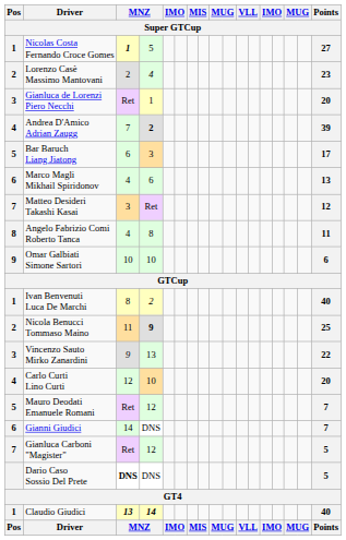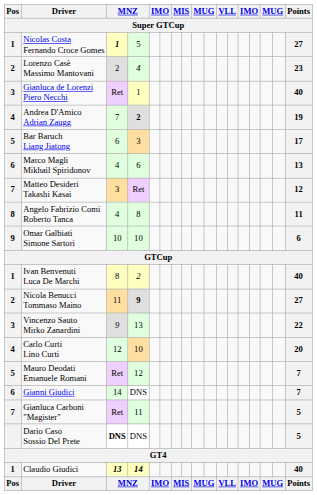 <table class="wikitable" style="font-size:85%; text-align:center">
 <tr style="background:#f9f9f9" valign="top">
 <th valign="middle">Pos</th>
 <th valign="middle">Driver</th>
 <th colspan=2><a href='#'>MNZ</a><br></th>
 <th colspan=2><a href='#'>IMO</a><br></th>
 <th colspan=2><a href='#'>MIS</a><br></th>
 <th colspan=2><a href='#'>MUG</a><br></th>
 <th colspan=2><a href='#'>VLL</a><br></th>
 <th colspan=2><a href='#'>IMO</a><br></th>
 <th colspan=2><a href='#'>MUG</a><br></th>
 <th valign="middle">Points</th>
 </tr>
 <tr>
 <th colspan=17>Super GTCup</th>
 </tr>
 <tr>
 <th>1</th>
 <td align=left> <a href='#'>Nicolas Costa</a><br> Fernando Croce Gomes</td>
 <td style="background:#FFFFBF;"><strong><em>1</em></strong></td>
 <td style="background:#DFFFDF;">5</td>
 <td></td>
 <td></td>
 <td></td>
 <td></td>
 <td></td>
 <td></td>
 <td></td>
 <td></td>
 <td></td>
 <td></td>
 <td></td>
 <td></td>
 <th>27</th>
 </tr>
 <tr>
 <th>2</th>
 <td align=left> Lorenzo Casè<br> Massimo Mantovani</td>
 <td style="background:#DFDFDF;">2</td>
 <td style="background:#DFFFDF;"><em>4</em></td>
 <td></td>
 <td></td>
 <td></td>
 <td></td>
 <td></td>
 <td></td>
 <td></td>
 <td></td>
 <td></td>
 <td></td>
 <td></td>
 <td></td>
 <th>23</th>
 </tr>
 <tr>
 <th>3</th>
 <td align=left> <a href='#'>Gianluca de Lorenzi</a><br> <a href='#'>Piero Necchi</a></td>
 <td style="background:#efcfff;">Ret</td>
 <td style="background:#FFFFBF;">1</td>
 <td></td>
 <td></td>
 <td></td>
 <td></td>
 <td></td>
 <td></td>
 <td></td>
 <td></td>
 <td></td>
 <td></td>
 <td></td>
 <td></td>
-<th>20</th>
+<th>40</th>
 </tr>
 <tr>
 <th>4</th>
 <td align=left> Andrea D'Amico<br> <a href='#'>Adrian Zaugg</a></td>
 <td style="background:#DFFFDF;">7</td>
 <td style="background:#DFDFDF;"><strong>2</strong></td>
 <td></td>
 <td></td>
 <td></td>
 <td></td>
 <td></td>
 <td></td>
 <td></td>
 <td></td>
 <td></td>
 <td></td>
 <td></td>
 <td></td>
-<th>39</th>
+<th>19</th>
 </tr>
 <tr>
 <th>5</th>
 <td align=left> Bar Baruch<br> <a href='#'>Liang Jiatong</a></td>
 <td style="background:#DFFFDF;">6</td>
 <td style="background:#FFDF9F;">3</td>
 <td></td>
 <td></td>
 <td></td>
 <td></td>
 <td></td>
 <td></td>
 <td></td>
 <td></td>
 <td></td>
 <td></td>
 <td></td>
 <td></td>
 <th>17</th>
 </tr>
 <tr>
 <th>6</th>
 <td align=left> Marco Magli<br> Mikhail Spiridonov</td>
 <td style="background:#DFFFDF;">4</td>
 <td style="background:#DFFFDF;">6</td>
 <td></td>
 <td></td>
 <td></td>
 <td></td>
 <td></td>
 <td></td>
 <td></td>
 <td></td>
 <td></td>
 <td></td>
 <td></td>
 <td></td>
 <th>13</th>
 </tr>
 <tr>
 <th>7</th>
 <td align=left> Matteo Desideri<br> Takashi Kasai</td>
 <td style="background:#FFDF9F;">3</td>
 <td style="background:#efcfff;">Ret</td>
 <td></td>
 <td></td>
 <td></td>
 <td></td>
 <td></td>
 <td></td>
 <td></td>
 <td></td>
 <td></td>
 <td></td>
 <td></td>
 <td></td>
 <th>12</th>
 </tr>
 <tr>
 <th>8</th>
 <td align=left> Angelo Fabrizio Comi<br> Roberto Tanca</td>
 <td style="background:#DFFFDF;">4</td>
 <td style="background:#DFFFDF;">8</td>
 <td></td>
 <td></td>
 <td></td>
 <td></td>
 <td></td>
 <td></td>
 <td></td>
 <td></td>
 <td></td>
 <td></td>
 <td></td>
 <td></td>
 <th>11</th>
 </tr>
 <tr>
 <th>9</th>
 <td align=left> Omar Galbiati<br> Simone Sartori</td>
 <td style="background:#DFFFDF;">10</td>
 <td style="background:#DFFFDF;">10</td>
 <td></td>
 <td></td>
 <td></td>
 <td></td>
 <td></td>
 <td></td>
 <td></td>
 <td></td>
 <td></td>
 <td></td>
 <td></td>
 <td></td>
 <th>6</th>
 </tr>
 <tr>
 <th colspan=17>GTCup</th>
 </tr>
 <tr>
 <th>1</th>
 <td align=left> Ivan Benvenuti<br> Luca De Marchi</td>
 <td style="background:#FFFFBF;">8</td>
 <td style="background:#FFFFBF;"><em>2</em></td>
 <td></td>
 <td></td>
 <td></td>
 <td></td>
 <td></td>
 <td></td>
 <td></td>
 <td></td>
 <td></td>
 <td></td>
 <td></td>
 <td></td>
 <th>40</th>
 </tr>
 <tr>
 <th>2</th>
 <td align=left> Nicola Benucci<br> Tommaso Maino</td>
 <td style="background:#FFDF9F;">11</td>
 <td style="background:#DFDFDF;"><strong>9</strong></td>
 <td></td>
 <td></td>
 <td></td>
 <td></td>
 <td></td>
 <td></td>
 <td></td>
 <td></td>
 <td></td>
 <td></td>
 <td></td>
 <td></td>
-<th>25</th>
+<th>27</th>
 </tr>
 <tr>
 <th>3</th>
 <td align=left> Vincenzo Sauto<br> Mirko Zanardini</td>
 <td style="background:#DFDFDF;"><em>9</em></td>
 <td style="background:#DFFFDF;">13</td>
 <td></td>
 <td></td>
 <td></td>
 <td></td>
 <td></td>
 <td></td>
 <td></td>
 <td></td>
 <td></td>
 <td></td>
 <td></td>
 <td></td>
 <th>22</th>
 </tr>
 <tr>
 <th>4</th>
 <td align=left> Carlo Curti<br> Lino Curti</td>
 <td style="background:#DFFFDF;">12</td>
 <td style="background:#FFDF9F;">10</td>
 <td></td>
 <td></td>
 <td></td>
 <td></td>
 <td></td>
 <td></td>
 <td></td>
 <td></td>
 <td></td>
 <td></td>
 <td></td>
 <td></td>
 <th>20</th>
 </tr>
 <tr>
 <th>5</th>
 <td align=left> Mauro Deodati<br> Emanuele Romani</td>
 <td style="background:#efcfff;">Ret</td>
 <td style="background:#DFFFDF;">12</td>
 <td></td>
 <td></td>
 <td></td>
 <td></td>
 <td></td>
 <td></td>
 <td></td>
 <td></td>
 <td></td>
 <td></td>
 <td></td>
 <td></td>
 <th>7</th>
 </tr>
 <tr>
 <th>6</th>
 <td align=left> <a href='#'>Gianni Giudici</a></td>
 <td style="background:#DFFFDF;">14</td>
 <td style="background:#ffffff;">DNS</td>
 <td></td>
 <td></td>
 <td></td>
 <td></td>
 <td></td>
 <td></td>
 <td></td>
 <td></td>
 <td></td>
 <td></td>
 <td></td>
 <td></td>
 <th>7</th>
 </tr>
 <tr>
 <th>7</th>
 <td align=left> Gianluca Carboni<br> "Magister"</td>
 <td style="background:#efcfff;">Ret</td>
-<td style="background:#DFFFDF;">12</td>
+<td style="background:#DFFFDF;">11</td>
 <td></td>
 <td></td>
 <td></td>
 <td></td>
 <td></td>
 <td></td>
 <td></td>
 <td></td>
 <td></td>
 <td></td>
 <td></td>
 <td></td>
 <th>5</th>
 </tr>
 <tr>
 <th></th>
 <td align=left> Dario Caso<br> Sossio Del Prete</td>
 <td style="background:#ffffff;"><strong>DNS</strong></td>
 <td style="background:#ffffff;">DNS</td>
 <td></td>
 <td></td>
 <td></td>
 <td></td>
 <td></td>
 <td></td>
 <td></td>
 <td></td>
 <td></td>
 <td></td>
 <td></td>
 <td></td>
 <th>5</th>
 </tr>
 <tr>
 <th colspan=17>GT4</th>
 </tr>
 <tr>
 <th>1</th>
 <td align=left> Claudio Giudici</td>
 <td style="background:#FFFFBF;"><strong><em>13</em></strong></td>
 <td style="background:#FFFFBF;"><strong><em>14</em></strong></td>
 <td></td>
 <td></td>
 <td></td>
 <td></td>
 <td></td>
 <td></td>
 <td></td>
 <td></td>
 <td></td>
 <td></td>
 <td></td>
 <td></td>
 <th>40</th>
 </tr>
 <tr style="background:#f9f9f9" valign="top">
 <th valign="middle">Pos</th>
 <th valign="middle">Driver</th>
 <th colspan=2><a href='#'>MNZ</a><br></th>
 <th colspan=2><a href='#'>IMO</a><br></th>
 <th colspan=2><a href='#'>MIS</a><br></th>
 <th colspan=2><a href='#'>MUG</a><br></th>
 <th colspan=2><a href='#'>VLL</a><br></th>
 <th colspan=2><a href='#'>IMO</a><br></th>
 <th colspan=2><a href='#'>MUG</a><br></th>
 <th valign="middle">Points</th>
 </tr>
 </table>
